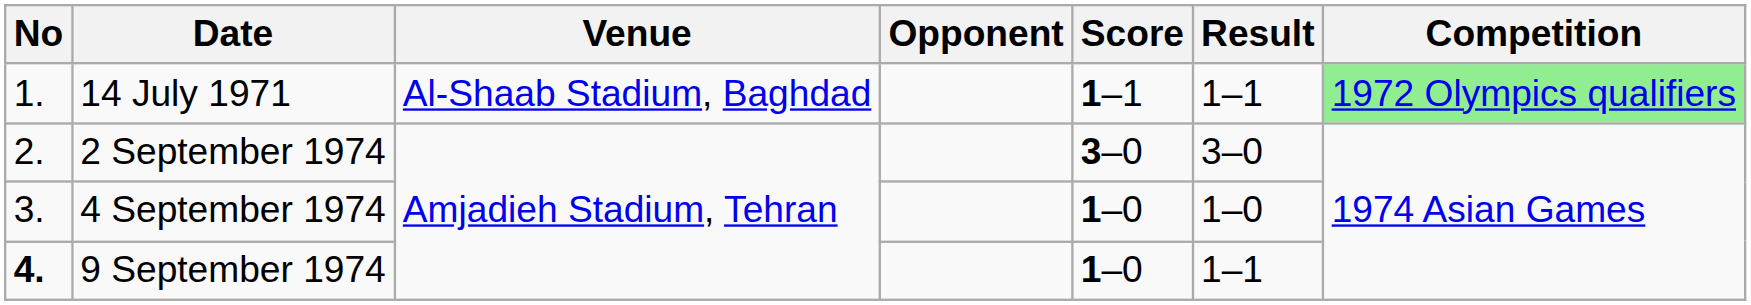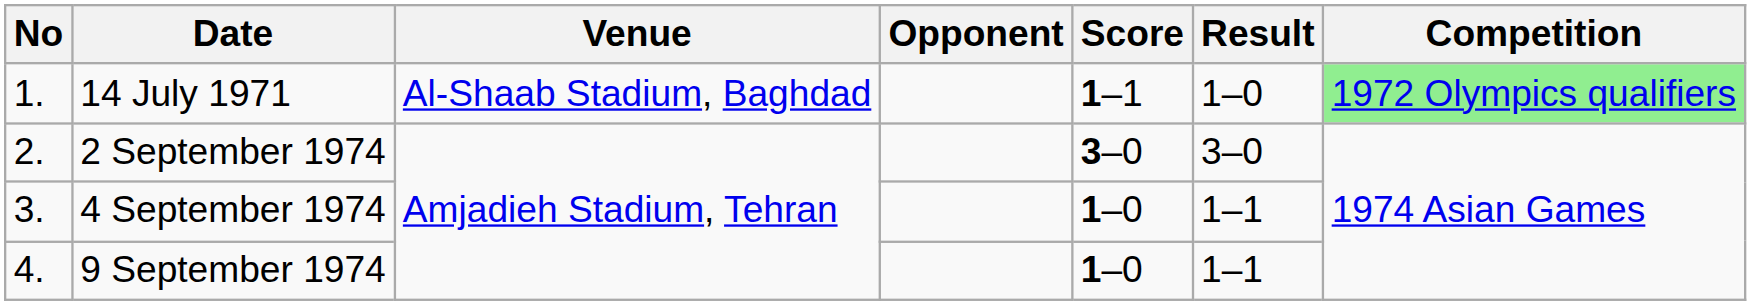 <table class="wikitable" style="font-size:100%;">
 <tr>
 <th>No</th>
 <th>Date</th>
 <th>Venue</th>
 <th>Opponent</th>
 <th>Score</th>
 <th>Result</th>
 <th>Competition</th>
 </tr>
 <tr>
 <td>1.</td>
 <td>14 July 1971</td>
 <td><a href='#'>Al-Shaab Stadium</a>, <a href='#'>Baghdad</a></td>
 <td></td>
 <td><strong>1</strong>–1</td>
-<td>1–1</td>
+<td>1–0</td>
 <td style="background: lightgreen;"><a href='#'>1972 Olympics qualifiers</a></td>
 </tr>
 <tr>
 <td>2.</td>
 <td>2 September 1974</td>
 <td rowspan="3"><a href='#'>Amjadieh Stadium</a>, <a href='#'>Tehran</a></td>
 <td></td>
 <td><strong>3</strong>–0</td>
 <td>3–0</td>
 <td rowspan="3"><a href='#'>1974 Asian Games</a></td>
 </tr>
 <tr>
 <td>3.</td>
 <td>4 September 1974</td>
 <td></td>
 <td><strong>1</strong>–0</td>
-<td>1–0</td>
+<td>1–1</td>
 </tr>
 <tr>
-<td><strong>4.</strong></td>
+<td>4.</td>
 <td>9 September 1974</td>
 <td></td>
 <td><strong>1</strong>–0</td>
 <td>1–1</td>
 </tr>
 </table>
